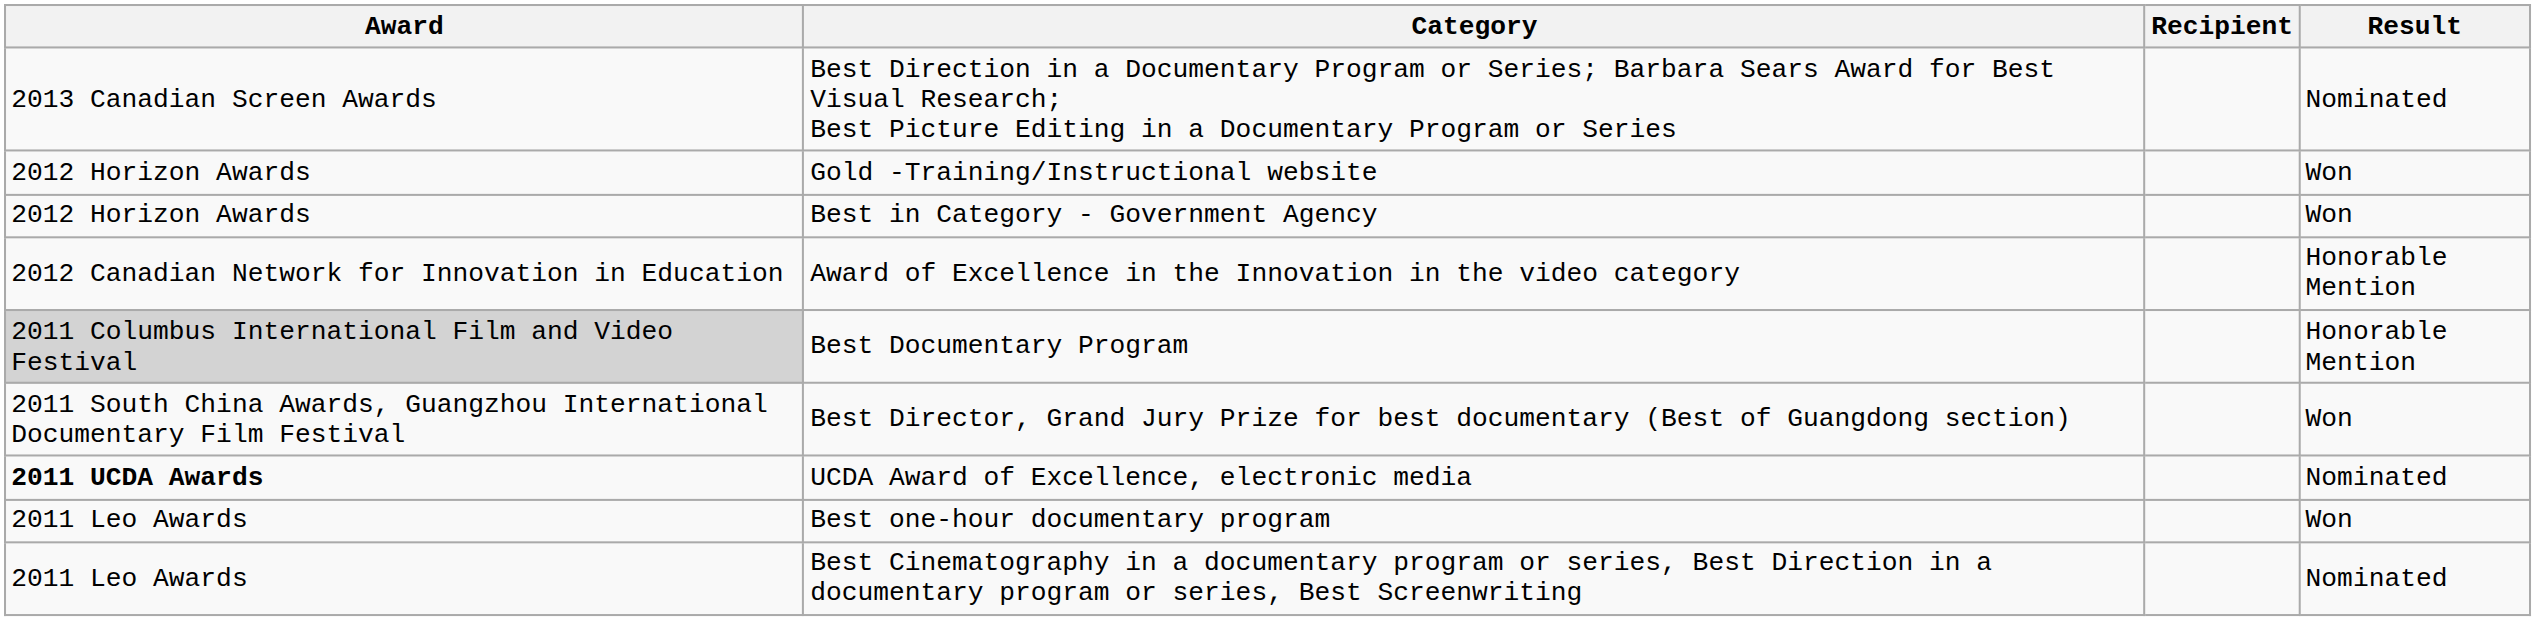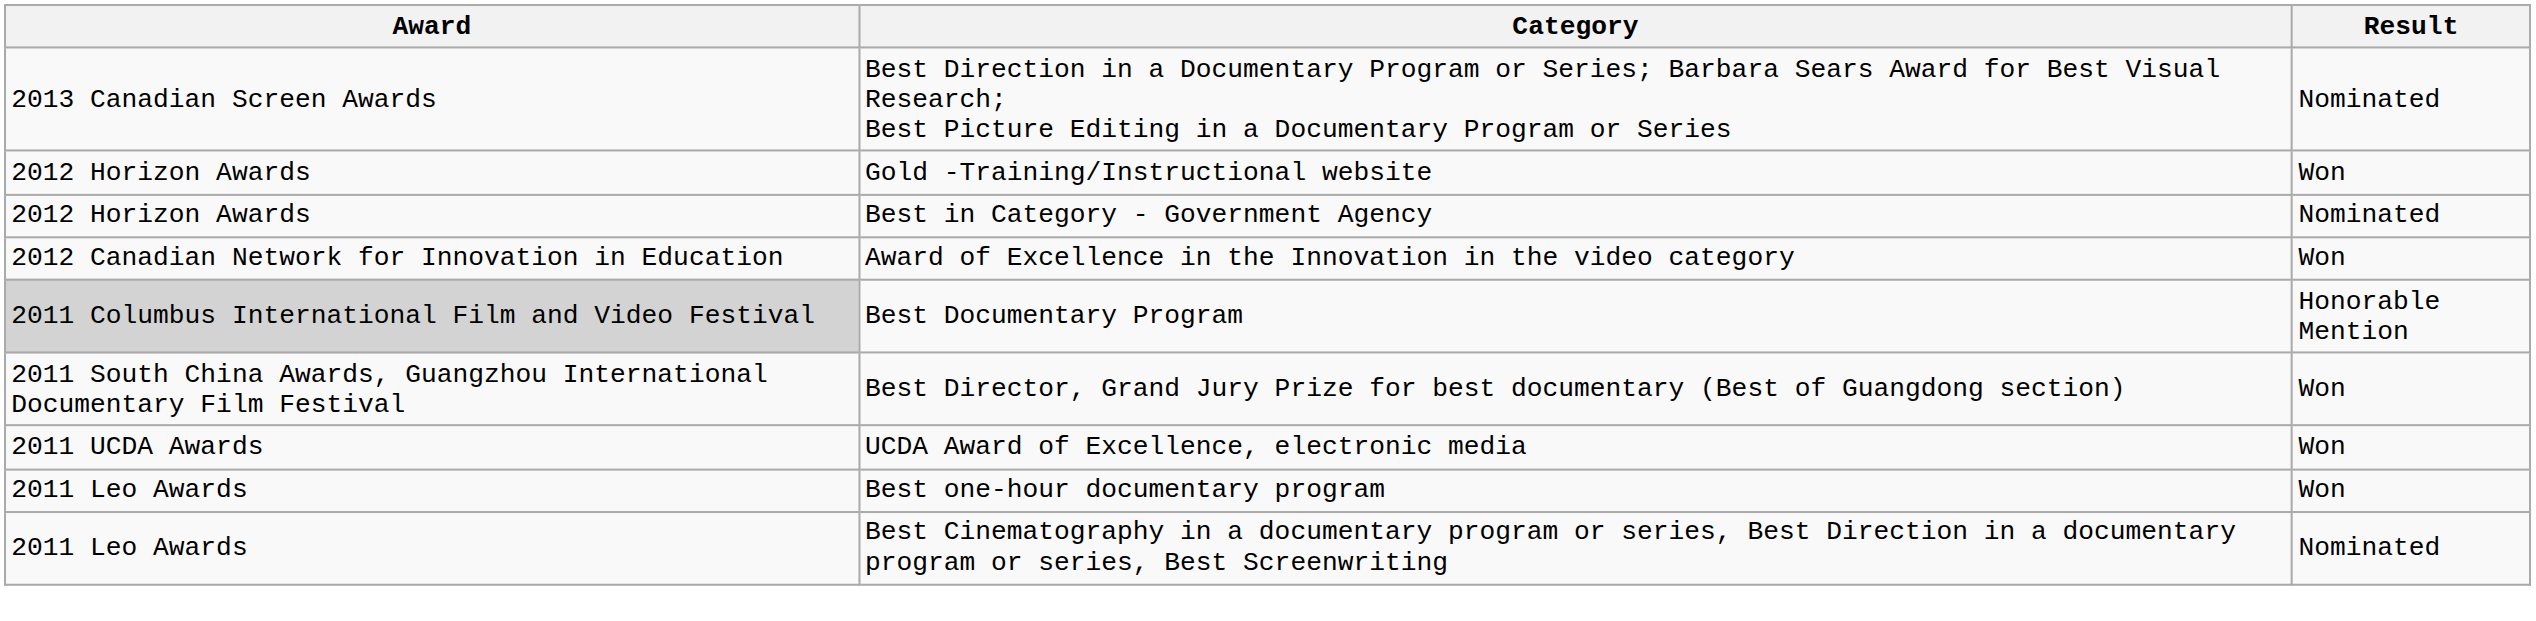 <table class="wikitable sortable">
 <tr>
 <th>Award</th>
 <th>Category</th>
-<th>Recipient</th>
 <th>Result</th>
 </tr>
 <tr>
 <td>2013 Canadian Screen Awards</td>
 <td>Best Direction in a Documentary Program or Series; Barbara Sears Award for Best Visual Research;<br>Best Picture Editing in a Documentary Program or Series</td>
-<td></td>
 <td>Nominated</td>
 </tr>
 <tr>
 <td>2012 Horizon Awards</td>
 <td>Gold -Training/Instructional website</td>
-<td></td>
 <td>Won</td>
 </tr>
 <tr>
 <td>2012 Horizon Awards</td>
 <td>Best in Category - Government Agency</td>
-<td></td>
-<td>Won</td>
+<td>Nominated</td>
 </tr>
 <tr>
 <td>2012 Canadian Network for Innovation in Education</td>
 <td>Award of Excellence in the Innovation in the video category</td>
-<td></td>
-<td>Honorable Mention</td>
+<td>Won</td>
 </tr>
 <tr>
 <td style="background: lightgrey;">2011 Columbus International Film and Video Festival</td>
 <td>Best Documentary Program</td>
-<td></td>
 <td>Honorable Mention</td>
 </tr>
 <tr>
 <td>2011 South China Awards, Guangzhou International Documentary Film Festival</td>
 <td>Best Director, Grand Jury Prize for best documentary (Best of Guangdong section)</td>
-<td></td>
 <td>Won</td>
 </tr>
 <tr>
-<td><strong>2011 UCDA Awards</strong></td>
+<td>2011 UCDA Awards</td>
 <td>UCDA Award of Excellence, electronic media</td>
-<td></td>
-<td>Nominated</td>
+<td>Won</td>
 </tr>
 <tr>
 <td>2011 Leo Awards</td>
 <td>Best one-hour documentary program</td>
-<td></td>
 <td>Won</td>
 </tr>
 <tr>
 <td>2011 Leo Awards</td>
 <td>Best Cinematography in a documentary program or series, Best Direction in a documentary program or series, Best Screenwriting</td>
-<td></td>
 <td>Nominated</td>
 </tr>
 </table>
